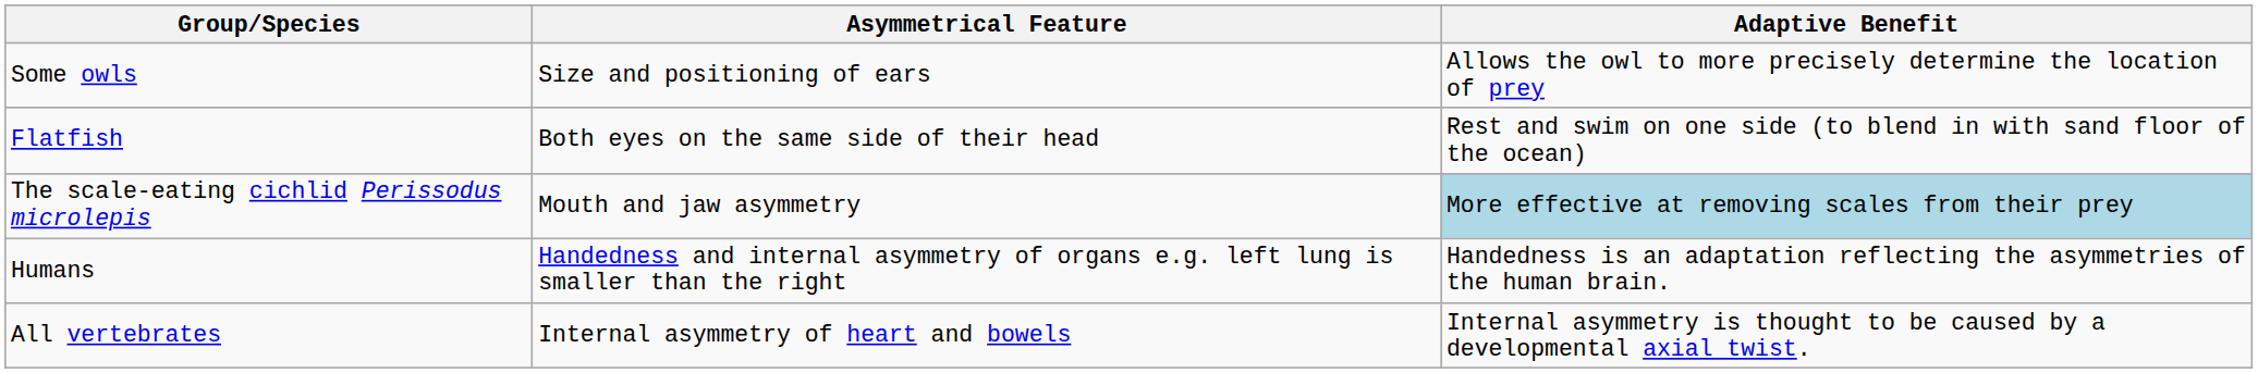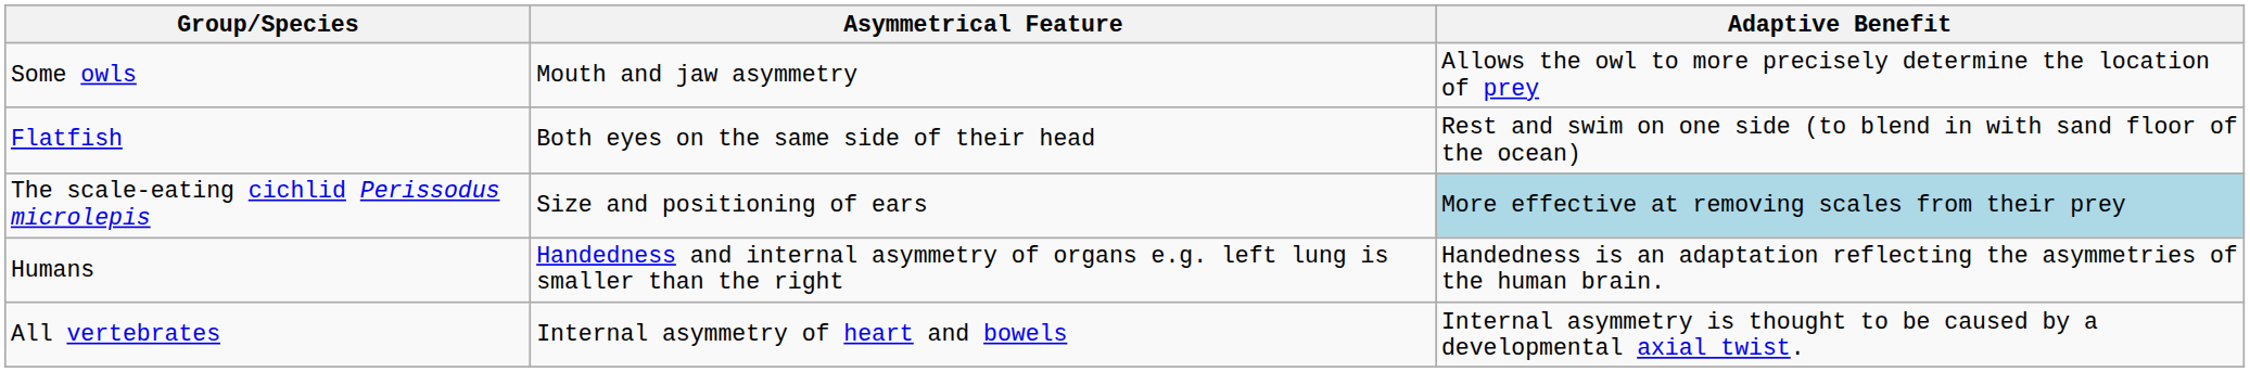 <table class="wikitable">
 <tr>
 <th>Group/Species</th>
 <th>Asymmetrical Feature</th>
 <th>Adaptive Benefit</th>
 </tr>
 <tr>
 <td>Some <a href='#'>owls</a></td>
-<td>Size and positioning of ears</td>
+<td>Mouth and jaw asymmetry</td>
 <td>Allows the owl to more precisely determine the location of <a href='#'>prey</a></td>
 </tr>
 <tr>
 <td><a href='#'>Flatfish</a></td>
 <td>Both eyes on the same side of their head</td>
 <td>Rest and swim on one side (to blend in with sand floor of the ocean)</td>
 </tr>
 <tr>
 <td>The scale-eating <a href='#'>cichlid</a> <em><a href='#'>Perissodus microlepis</a></em></td>
-<td>Mouth and jaw asymmetry</td>
+<td>Size and positioning of ears</td>
 <td style="background: lightblue;">More effective at removing scales from their prey</td>
 </tr>
 <tr>
 <td>Humans</td>
 <td><a href='#'>Handedness</a> and internal asymmetry of organs e.g. left lung is smaller than the right</td>
 <td>Handedness is an adaptation reflecting the asymmetries of the human brain.</td>
 </tr>
 <tr>
 <td>All <a href='#'>vertebrates</a></td>
 <td>Internal asymmetry of <a href='#'>heart</a> and <a href='#'>bowels</a></td>
 <td>Internal asymmetry is thought to be caused by a developmental <a href='#'>axial twist</a>.</td>
 </tr>
 </table>
